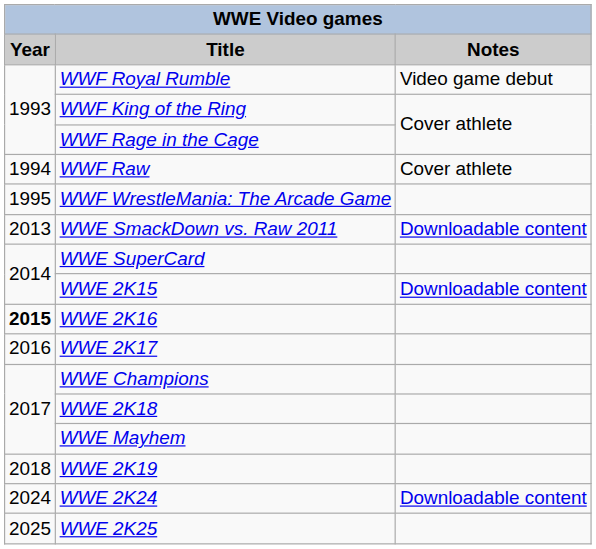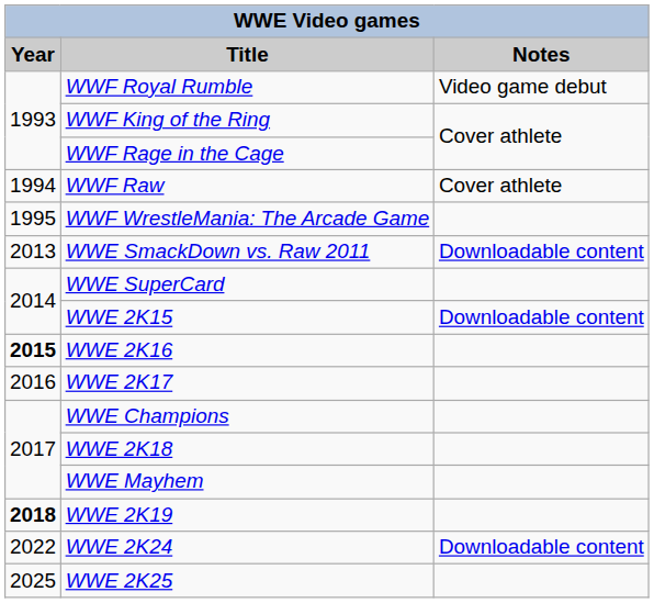 <table class="wikitable sortable">
 <tr style="text-align:center;">
 <th colspan=4 style="background:#B0C4DE;">WWE Video games</th>
 </tr>
 <tr style="text-align:center;">
 <th style="background:#ccc;">Year</th>
 <th style="background:#ccc;">Title</th>
 <th style="background:#ccc;">Notes</th>
 </tr>
 <tr>
 <td rowspan="3">1993</td>
 <td><em><a href='#'>WWF Royal Rumble</a></em></td>
 <td>Video game debut</td>
 </tr>
 <tr>
 <td><em><a href='#'>WWF King of the Ring</a></em></td>
 <td rowspan="2">Cover athlete</td>
 </tr>
 <tr>
 <td><em><a href='#'>WWF Rage in the Cage</a></em></td>
 </tr>
 <tr>
 <td>1994</td>
 <td><em><a href='#'>WWF Raw</a></em></td>
 <td>Cover athlete</td>
 </tr>
 <tr>
 <td>1995</td>
 <td><em><a href='#'>WWF WrestleMania: The Arcade Game</a></em></td>
 <td></td>
 </tr>
 <tr>
 <td>2013</td>
 <td><em><a href='#'>WWE SmackDown vs. Raw 2011</a></em></td>
 <td><a href='#'>Downloadable content</a></td>
 </tr>
 <tr>
 <td rowspan="2">2014</td>
 <td><em><a href='#'>WWE SuperCard</a></em></td>
 <td></td>
 </tr>
 <tr>
 <td><em><a href='#'>WWE 2K15</a></em></td>
 <td><a href='#'>Downloadable content</a></td>
 </tr>
 <tr>
 <td><strong>2015</strong></td>
 <td><em><a href='#'>WWE 2K16</a></em></td>
 <td></td>
 </tr>
 <tr>
 <td>2016</td>
 <td><em><a href='#'>WWE 2K17</a></em></td>
 <td></td>
 </tr>
 <tr>
 <td rowspan="3">2017</td>
 <td><em><a href='#'>WWE Champions</a></em></td>
 <td></td>
 </tr>
 <tr>
 <td><em><a href='#'>WWE 2K18</a></em></td>
 <td></td>
 </tr>
 <tr>
 <td><em><a href='#'>WWE Mayhem</a></em></td>
 <td></td>
 </tr>
 <tr>
-<td>2018</td>
+<td><strong>2018</strong></td>
 <td><em><a href='#'>WWE 2K19</a></em></td>
 <td></td>
 </tr>
 <tr>
-<td>2024</td>
+<td>2022</td>
 <td><em><a href='#'>WWE 2K24</a></em></td>
 <td><a href='#'>Downloadable content</a></td>
 </tr>
 <tr>
 <td>2025</td>
 <td><em><a href='#'>WWE 2K25</a></em></td>
 <td></td>
 </tr>
 </table>
